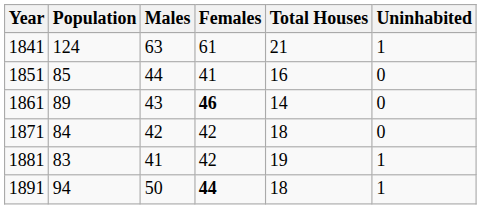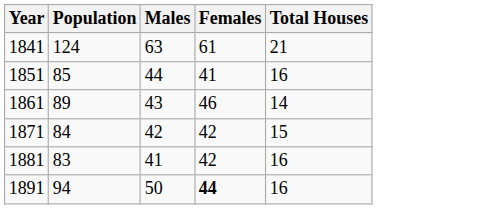 <table class="wikitable">
 <tr>
 <th>Year</th>
 <th>Population</th>
 <th>Males</th>
 <th>Females</th>
 <th>Total Houses</th>
-<th>Uninhabited</th>
 </tr>
 <tr>
 <td>1841</td>
 <td>124</td>
 <td>63</td>
 <td>61</td>
 <td>21</td>
-<td>1</td>
 </tr>
 <tr>
 <td>1851</td>
 <td>85</td>
 <td>44</td>
 <td>41</td>
 <td>16</td>
-<td>0</td>
 </tr>
 <tr>
 <td>1861</td>
 <td>89</td>
 <td>43</td>
-<td><strong>46</strong></td>
+<td>46</td>
 <td>14</td>
-<td>0</td>
 </tr>
 <tr>
 <td>1871</td>
 <td>84</td>
 <td>42</td>
 <td>42</td>
-<td>18</td>
-<td>0</td>
+<td>15</td>
 </tr>
 <tr>
 <td>1881</td>
 <td>83</td>
 <td>41</td>
 <td>42</td>
-<td>19</td>
-<td>1</td>
+<td>16</td>
 </tr>
 <tr>
 <td>1891</td>
 <td>94</td>
 <td>50</td>
 <td><strong>44</strong></td>
-<td>18</td>
-<td>1</td>
+<td>16</td>
 </tr>
 </table>
